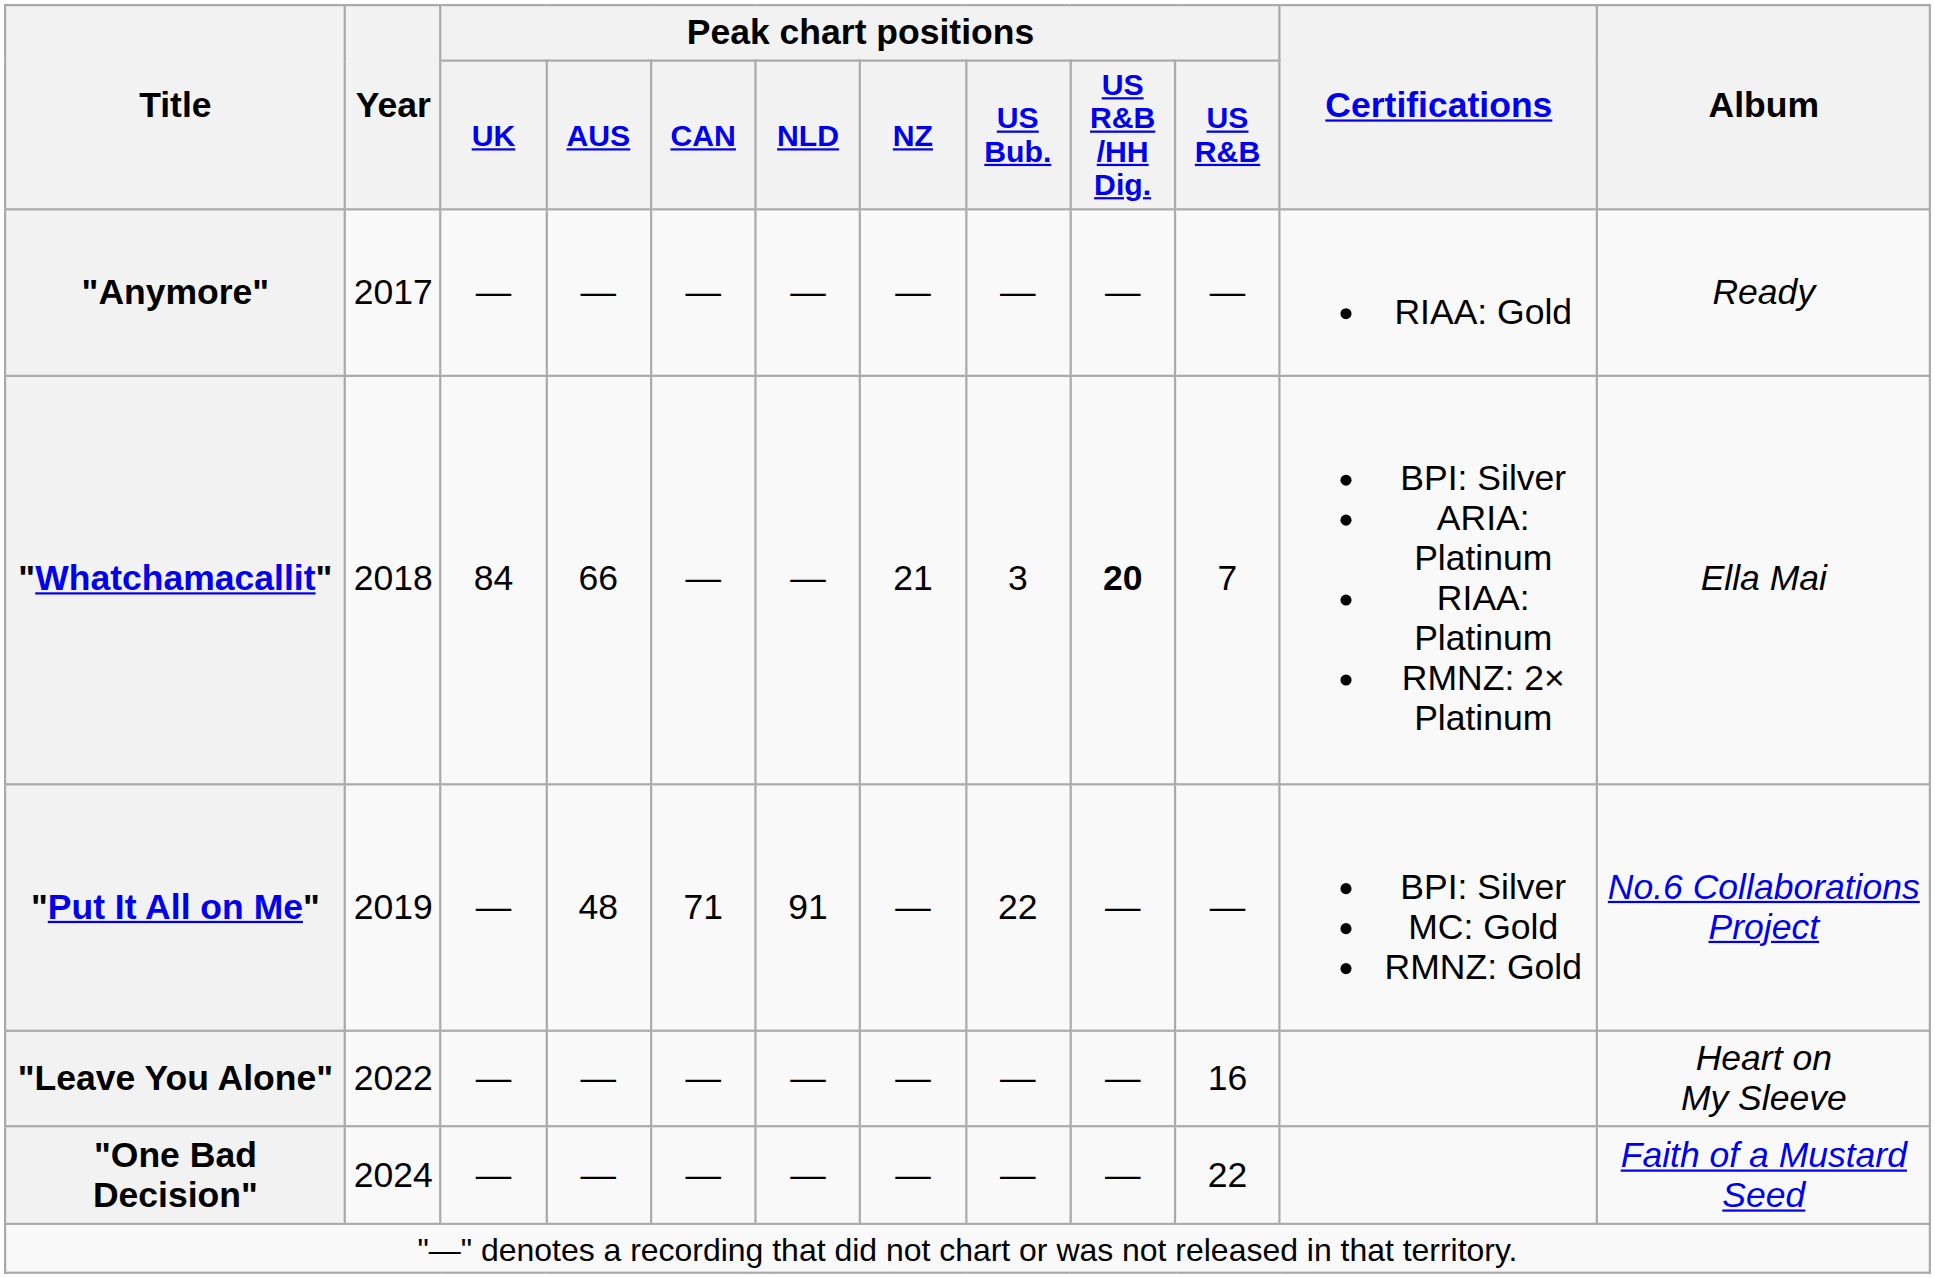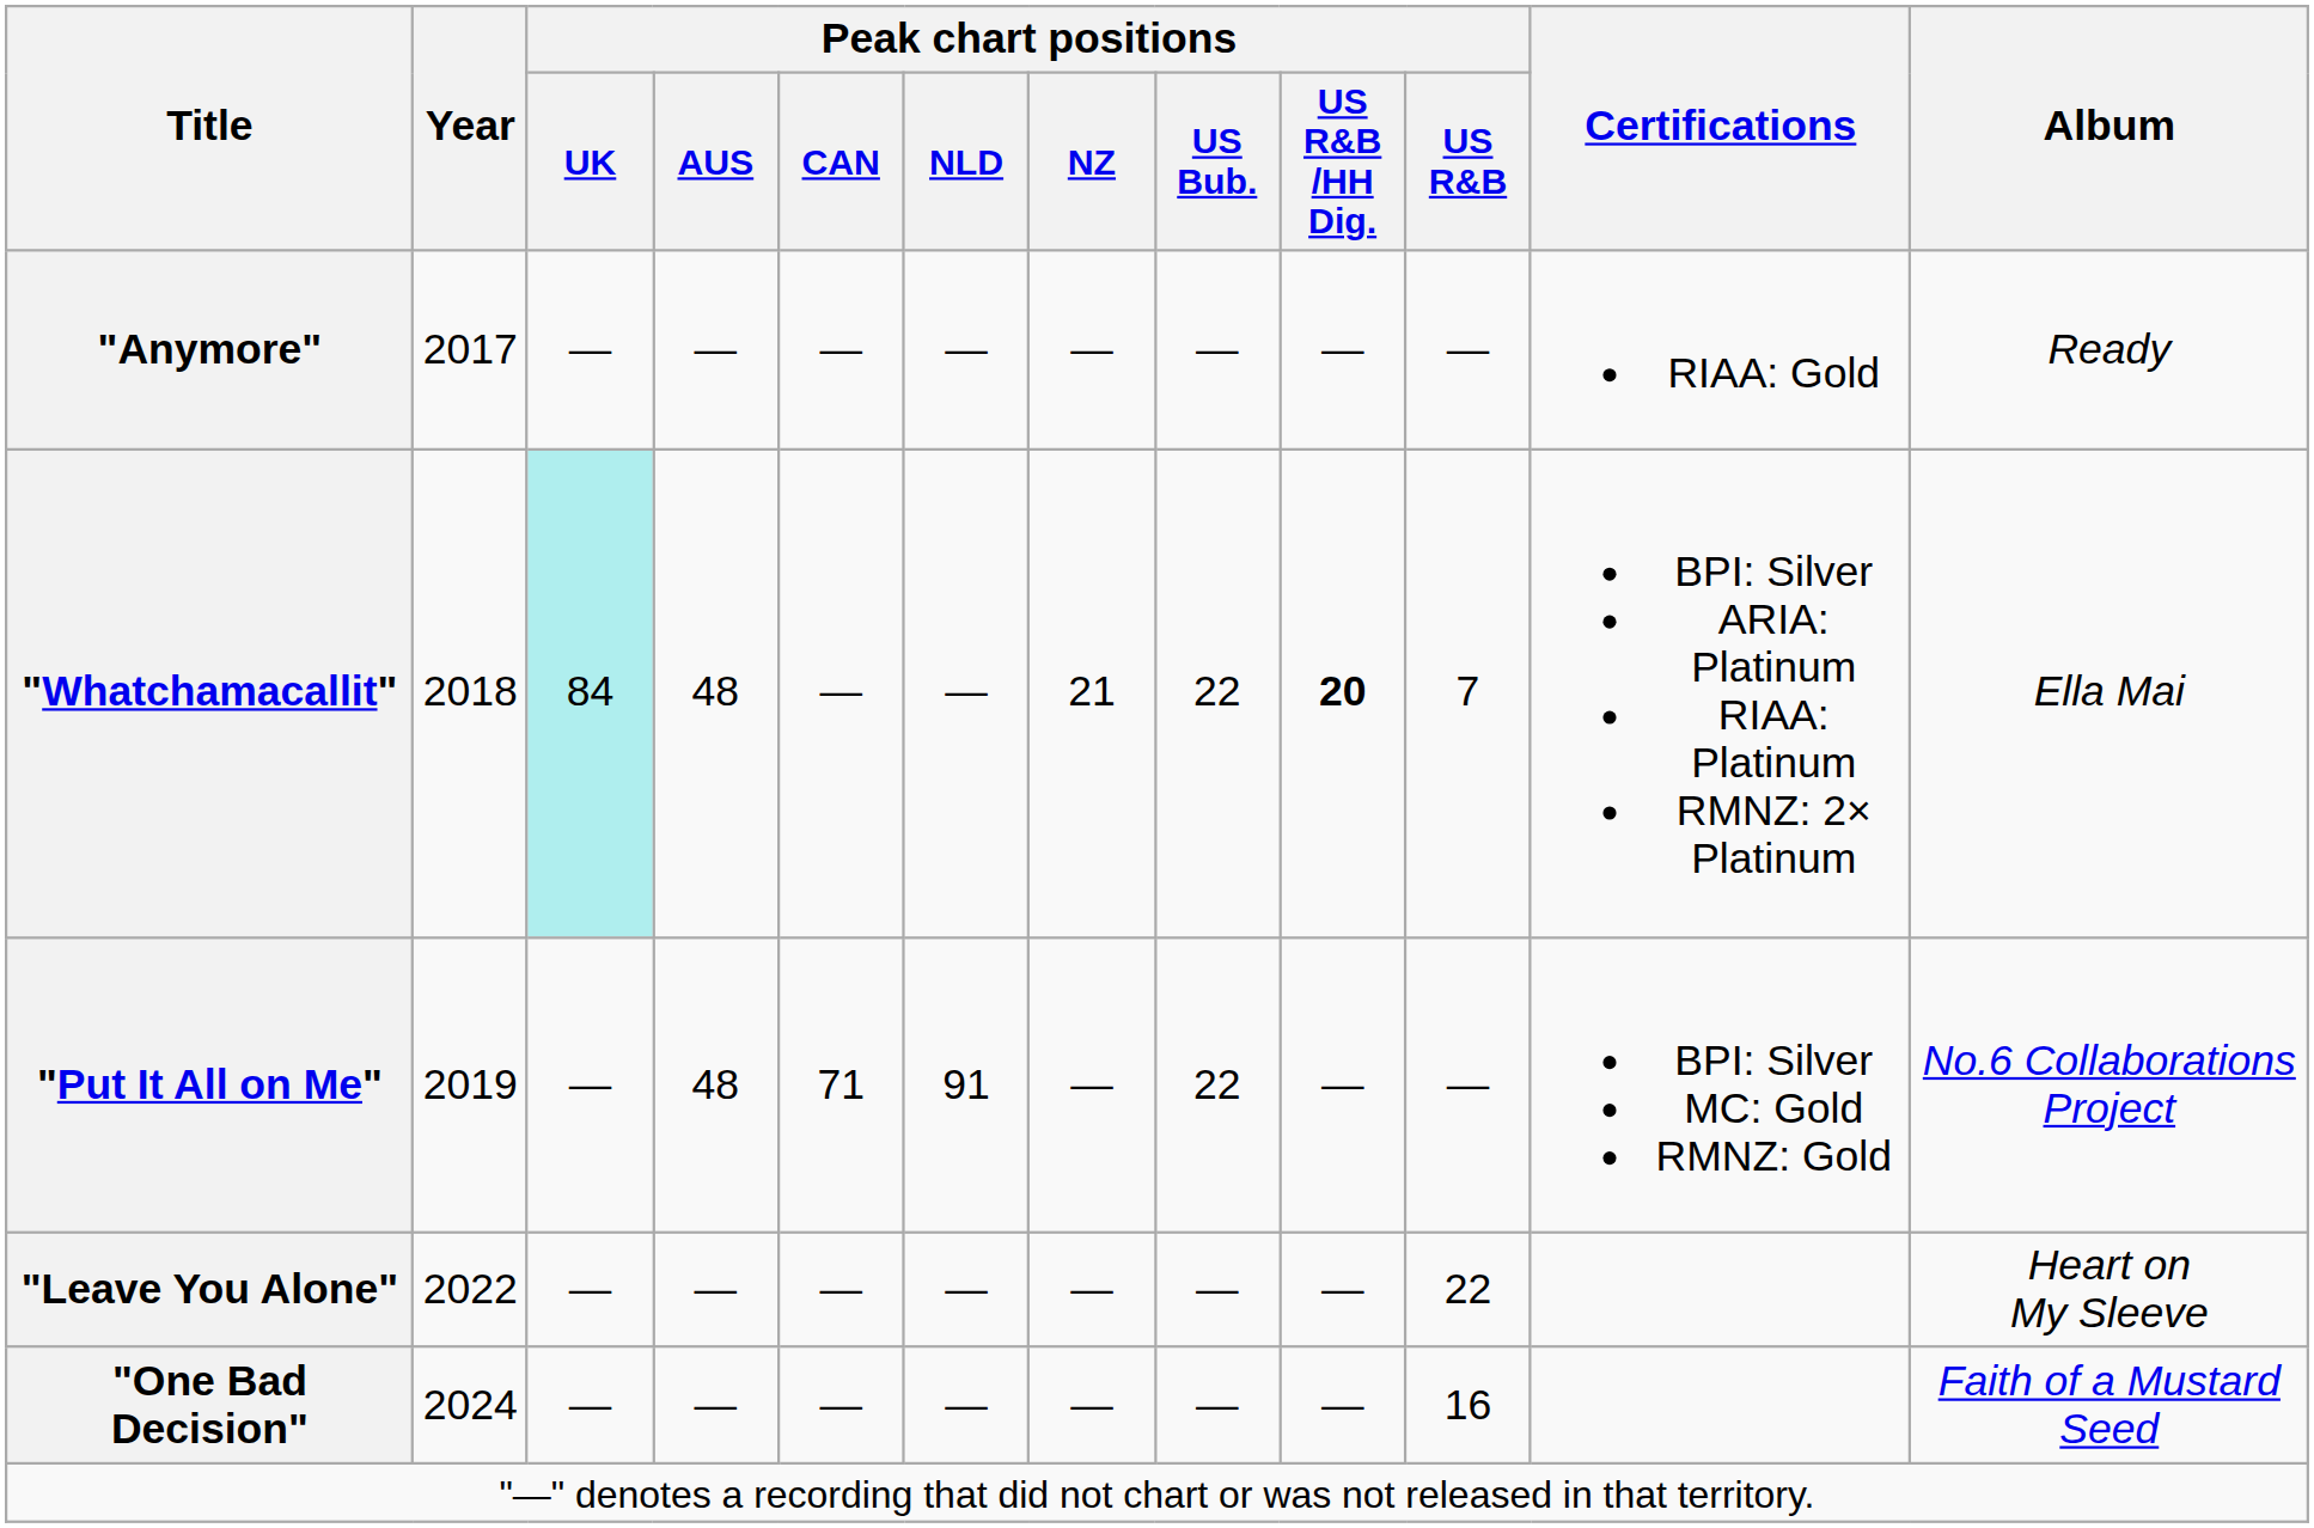 <table class="wikitable plainrowheaders" style="text-align:center;" border="1">
 <tr>
 <th scope="col" rowspan="2">Title</th>
 <th scope="col" rowspan="2">Year</th>
 <th scope="col" colspan="8">Peak chart positions</th>
 <th scope="col" rowspan="2"><a href='#'>Certifications</a></th>
 <th scope="col" rowspan="2">Album</th>
 </tr>
 <tr>
 <th scope="col" style="width:3em;font-size:85%;"><a href='#'>UK</a><br></th>
 <th scope="col" style="width:3em;font-size:85%;"><a href='#'>AUS</a><br></th>
 <th scope="col" style="width:3em;font-size:85%;"><a href='#'>CAN</a><br></th>
 <th scope="col" style="width:3em;font-size:85%;"><a href='#'>NLD</a><br></th>
 <th scope="col" style="width:3em;font-size:85%;"><a href='#'>NZ</a><br></th>
 <th scope="col" style="width:3em;font-size:85%;"><a href='#'>US<br>Bub.</a><br></th>
 <th scope="col" style="width:3em;font-size:85%;"><a href='#'>US<br>R&B<br>/HH<br>Dig.</a><br></th>
 <th scope="col" style="width:3em;font-size:85%;"><a href='#'>US<br>R&B</a><br></th>
 </tr>
 <tr>
 <th scope="row">"Anymore"</th>
 <td>2017</td>
 <td>—</td>
 <td>—</td>
 <td>—</td>
 <td>—</td>
 <td>—</td>
 <td>—</td>
 <td>—</td>
 <td>—</td>
 <td><br><ul><li>RIAA: Gold</li></ul></td>
 <td><em>Ready</em></td>
 </tr>
 <tr>
 <th scope="row">"<a href='#'>Whatchamacallit</a>"<br></th>
 <td>2018</td>
-<td>84</td>
-<td>66</td>
+<td style="background: paleturquoise;">84</td>
+<td>48</td>
 <td>—</td>
 <td>—</td>
 <td>21</td>
-<td>3</td>
+<td>22</td>
 <td><strong>20</strong></td>
 <td>7</td>
 <td><br><ul><li>BPI: Silver</li><li>ARIA: Platinum</li><li>RIAA: Platinum</li><li>RMNZ: 2× Platinum</li></ul></td>
 <td><em>Ella Mai</em></td>
 </tr>
 <tr>
 <th scope="row">"<a href='#'>Put It All on Me</a>"<br></th>
 <td>2019</td>
 <td>—</td>
 <td>48</td>
 <td>71</td>
 <td>91</td>
 <td>—</td>
 <td>22</td>
 <td>—</td>
 <td>—</td>
 <td><br><ul><li>BPI: Silver</li><li>MC: Gold</li><li>RMNZ: Gold</li></ul></td>
 <td><em><a href='#'>No.6 Collaborations Project</a></em></td>
 </tr>
 <tr>
 <th scope="row">"Leave You Alone"</th>
 <td>2022</td>
 <td>—</td>
 <td>—</td>
 <td>—</td>
 <td>—</td>
 <td>—</td>
 <td>—</td>
 <td>—</td>
-<td>16</td>
+<td>22</td>
 <td></td>
 <td><em>Heart on<br>My Sleeve</em></td>
 </tr>
 <tr>
 <th scope="row">"One Bad Decision"<br></th>
 <td>2024</td>
 <td>—</td>
 <td>—</td>
 <td>—</td>
 <td>—</td>
 <td>—</td>
 <td>—</td>
 <td>—</td>
-<td>22</td>
+<td>16</td>
 <td></td>
 <td><em><a href='#'>Faith of a Mustard Seed</a></em></td>
 </tr>
 <tr>
 <td colspan="12" style="font-size:90%">"—" denotes a recording that did not chart or was not released in that territory.</td>
 </tr>
 </table>
